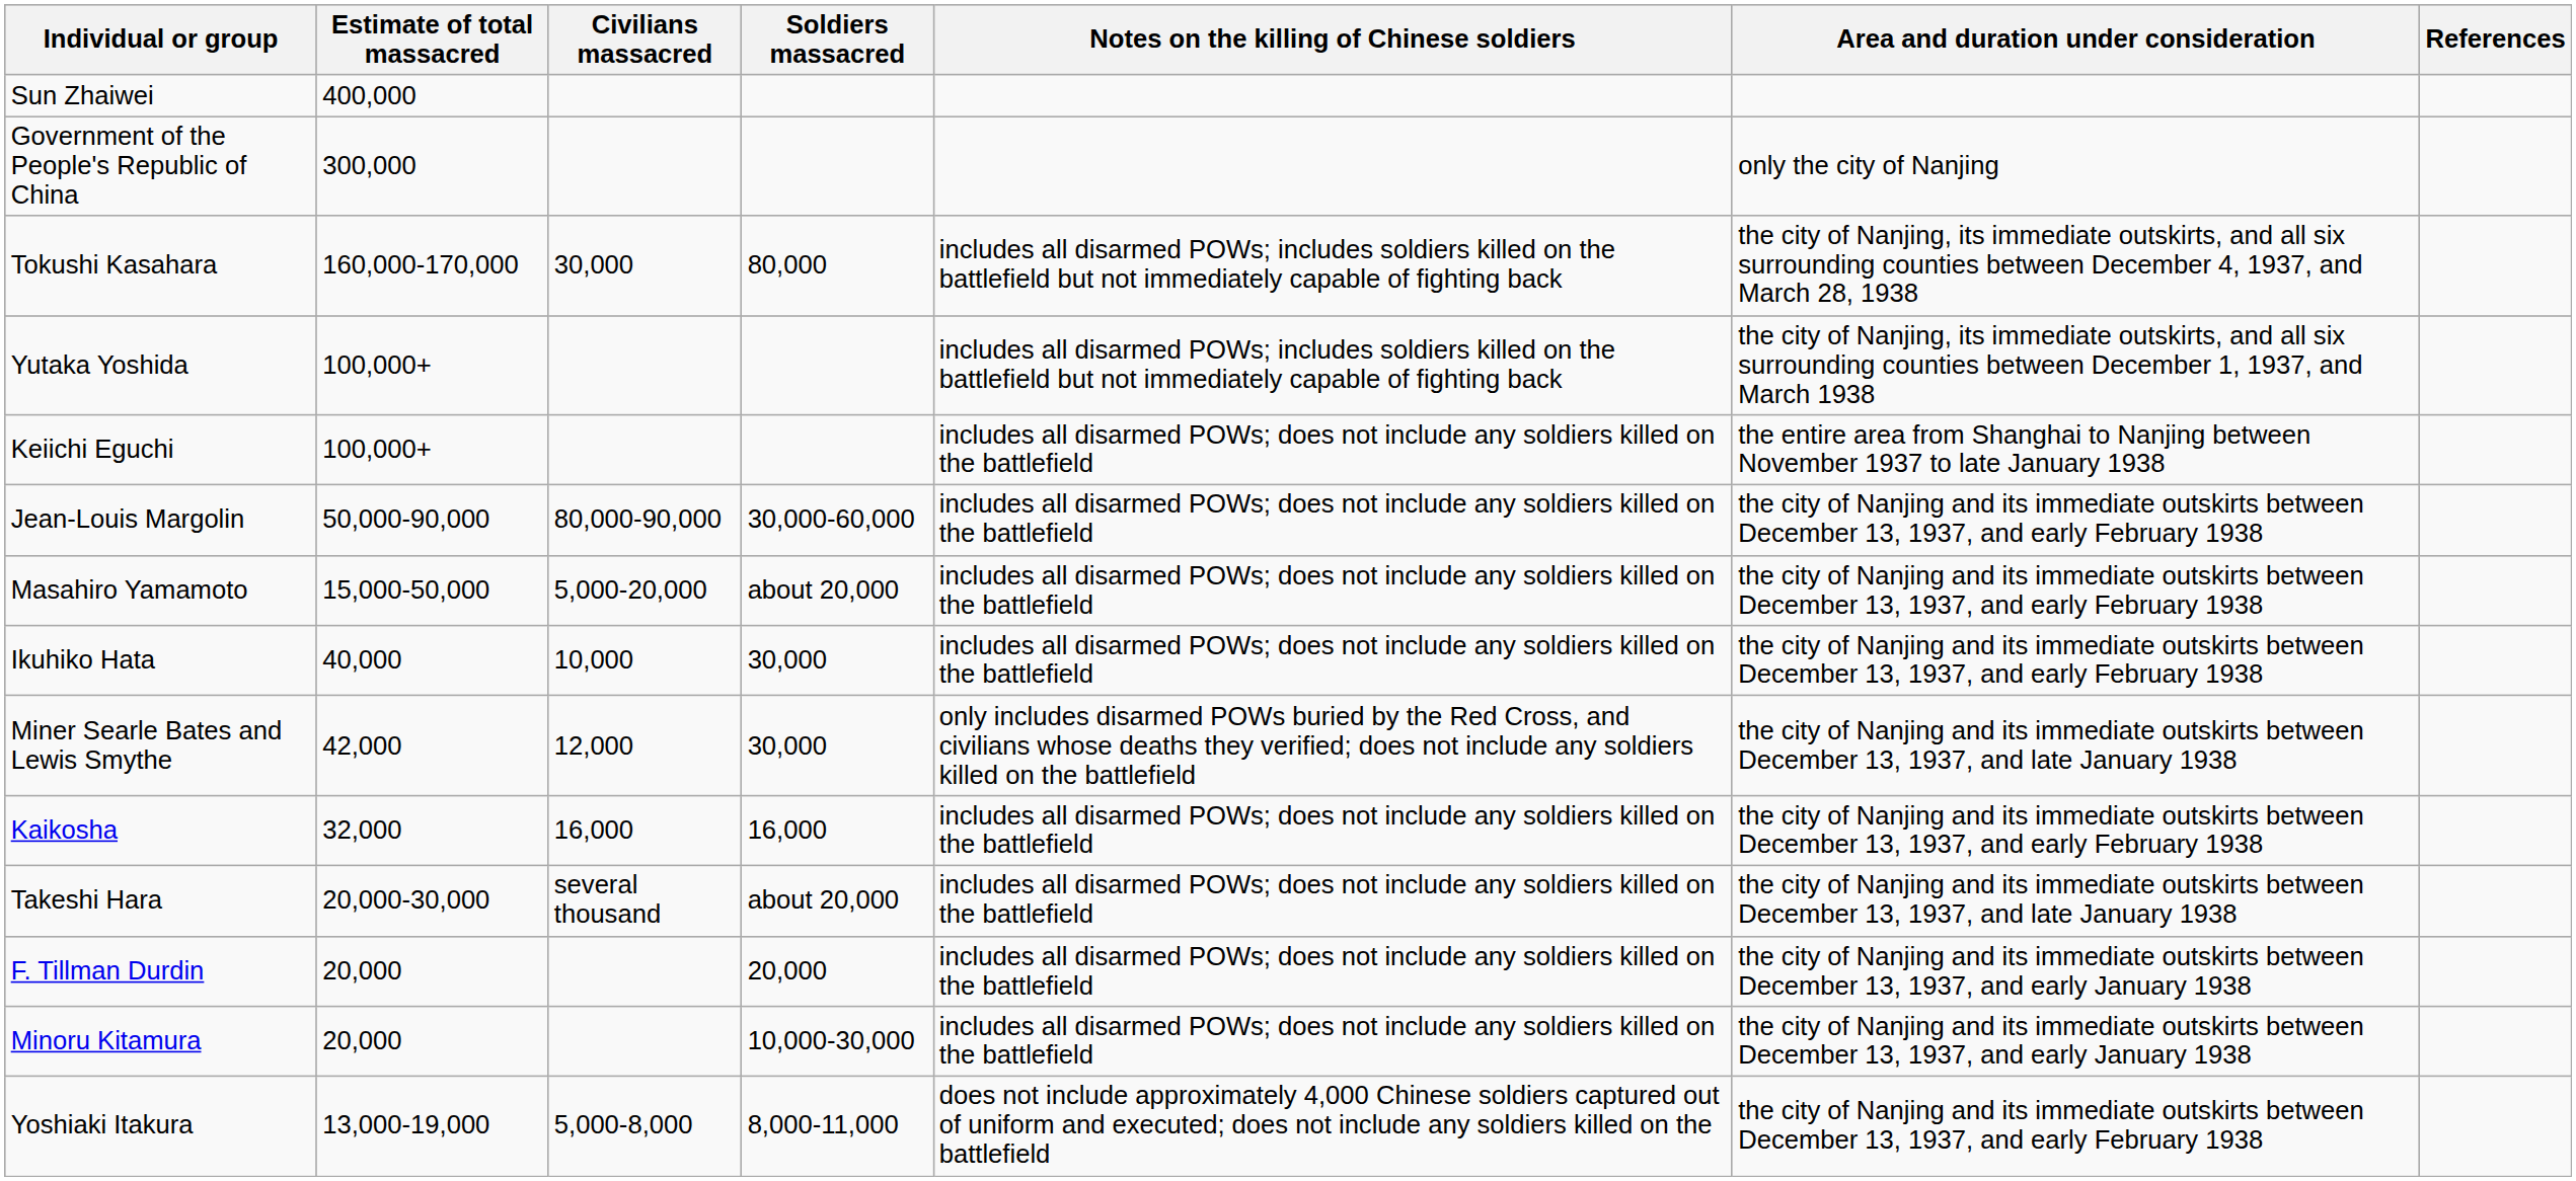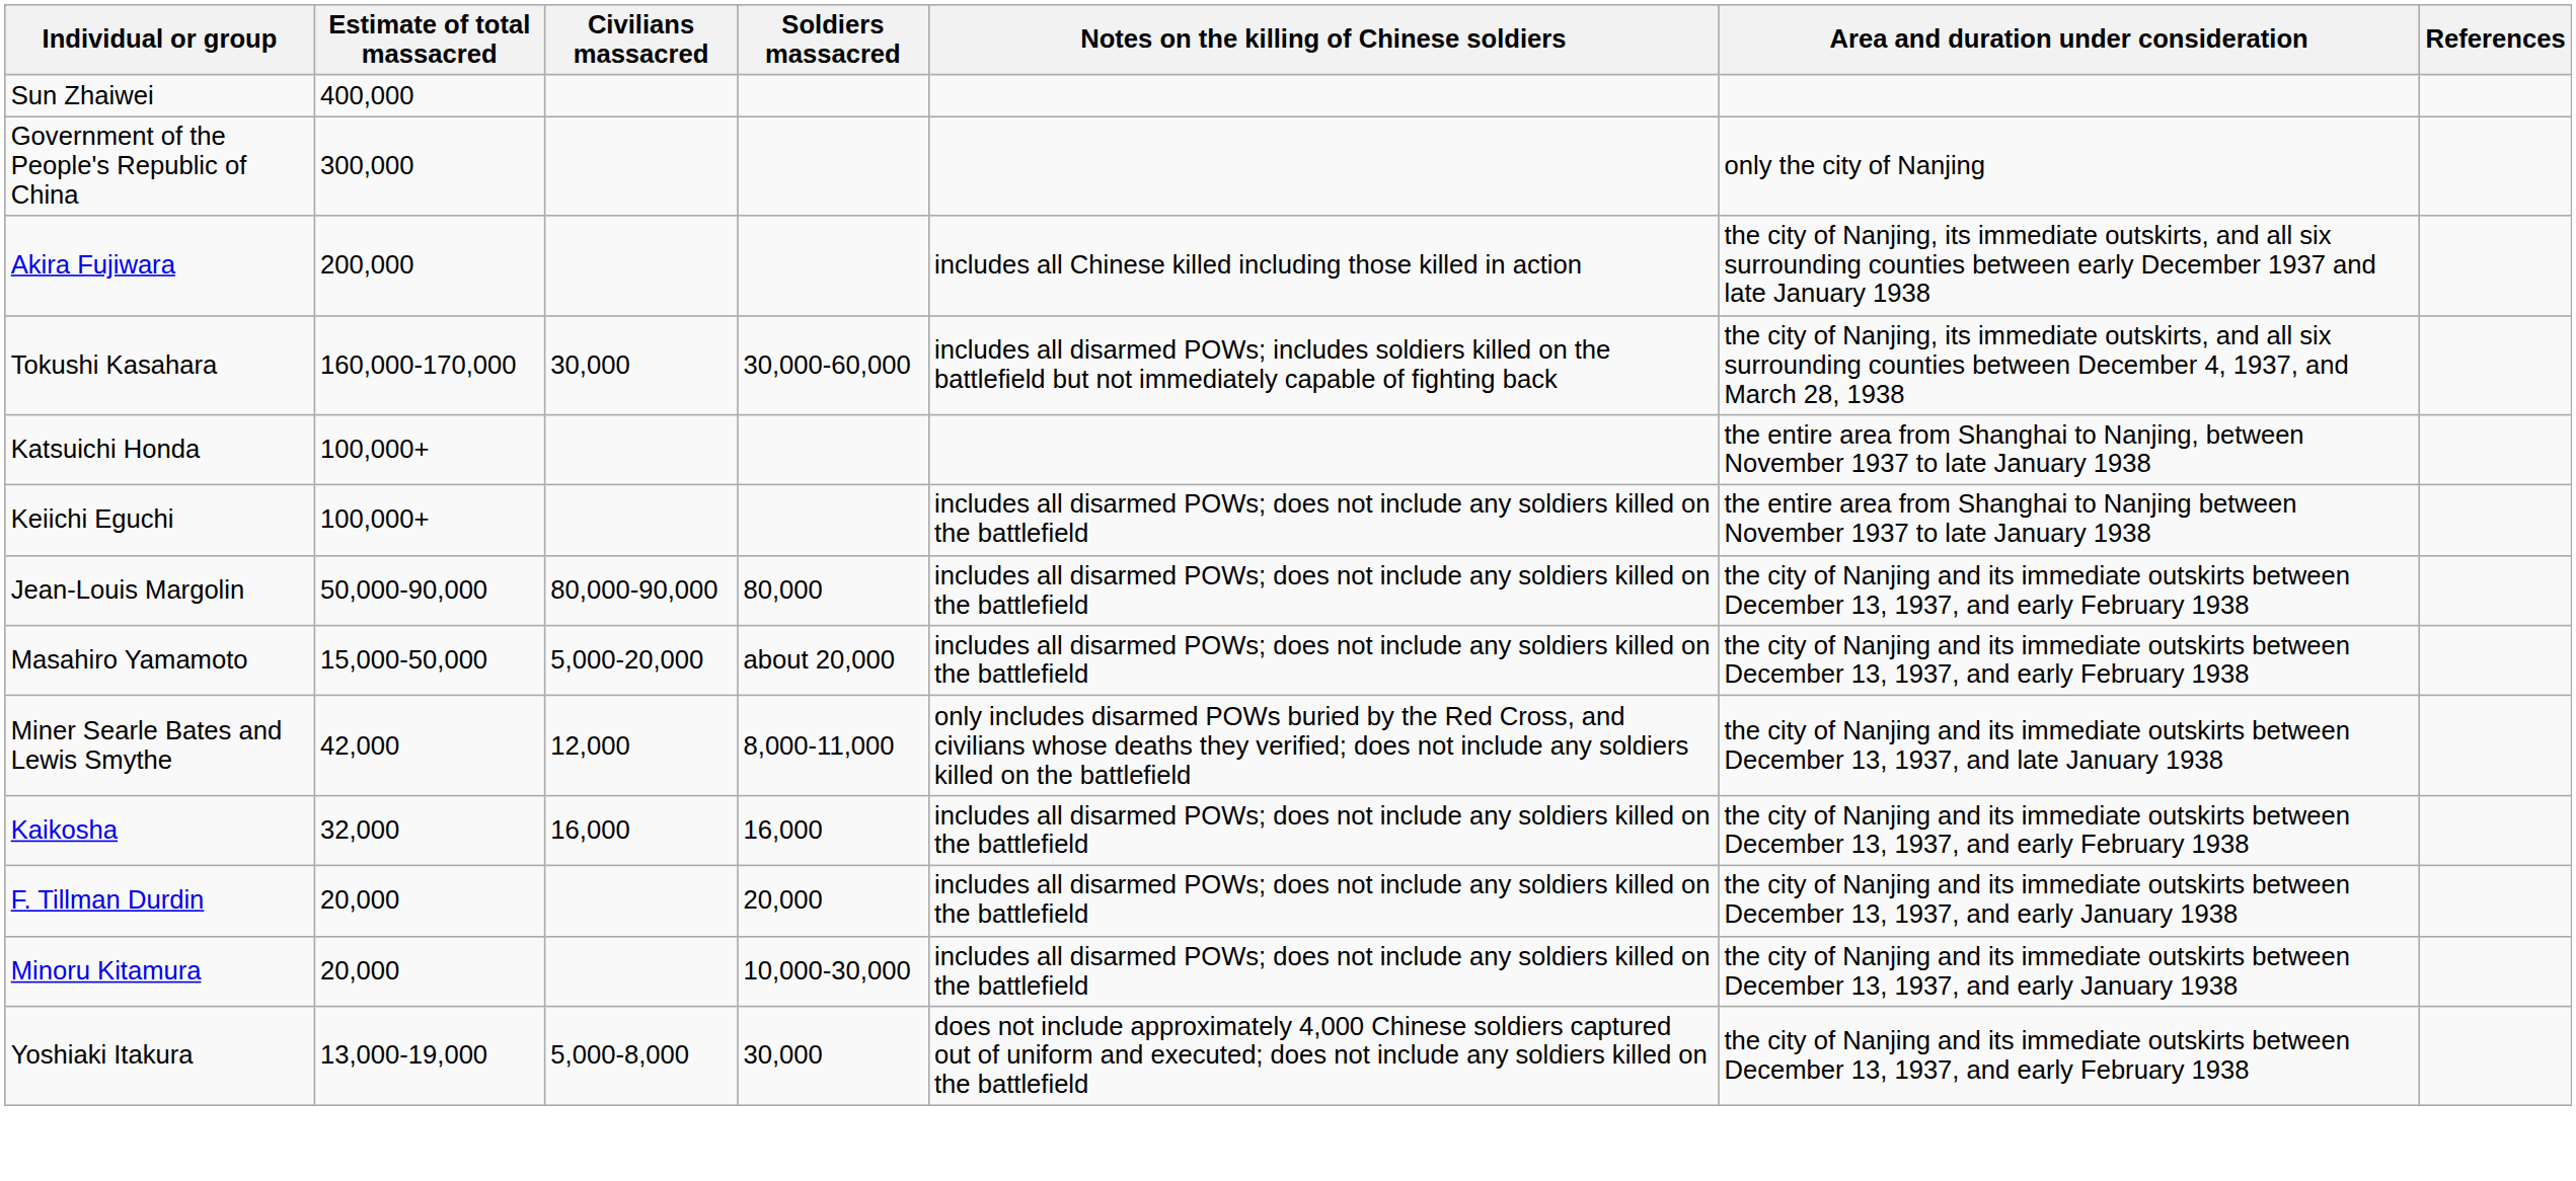 <table class="wikitable sortable" style="margin: 1em auto 1em auto;">
 <tr>
 <th>Individual or group</th>
 <th data-sort-type="number">Estimate of total massacred</th>
 <th data-sort-type="number">Civilians massacred</th>
 <th data-sort-type="number">Soldiers massacred</th>
 <th>Notes on the killing of Chinese soldiers</th>
 <th>Area and duration under consideration</th>
 <th>References</th>
 </tr>
 <tr>
 <td>Sun Zhaiwei</td>
 <td>400,000</td>
 <td></td>
 <td></td>
 <td></td>
 <td></td>
 <td></td>
 </tr>
 <tr>
 <td>Government of the People's Republic of China</td>
 <td>300,000</td>
 <td></td>
 <td></td>
 <td></td>
 <td>only the city of Nanjing</td>
 <td></td>
 </tr>
 <tr>
+<td><a href='#'>Akira Fujiwara</a></td>
+<td>200,000</td>
+<td></td>
+<td></td>
+<td>includes all Chinese killed including those killed in action</td>
+<td>the city of Nanjing, its immediate outskirts, and all six surrounding counties between early December 1937 and late January 1938</td>
+<td></td>
+</tr>
+<tr>
 <td>Tokushi Kasahara</td>
 <td>160,000-170,000</td>
 <td>30,000</td>
-<td>80,000</td>
+<td>30,000-60,000</td>
 <td>includes all disarmed POWs; includes soldiers killed on the battlefield but not immediately capable of fighting back</td>
 <td>the city of Nanjing, its immediate outskirts, and all six surrounding counties between December 4, 1937, and March 28, 1938</td>
 <td></td>
 </tr>
 <tr>
-<td>Yutaka Yoshida</td>
+<td>Katsuichi Honda</td>
 <td>100,000+</td>
 <td></td>
 <td></td>
-<td>includes all disarmed POWs; includes soldiers killed on the battlefield but not immediately capable of fighting back</td>
-<td>the city of Nanjing, its immediate outskirts, and all six surrounding counties between December 1, 1937, and March 1938</td>
+<td></td>
+<td>the entire area from Shanghai to Nanjing, between November 1937 to late January 1938</td>
 <td></td>
 </tr>
 <tr>
 <td>Keiichi Eguchi</td>
 <td>100,000+</td>
 <td></td>
 <td></td>
 <td>includes all disarmed POWs; does not include any soldiers killed on the battlefield</td>
 <td>the entire area from Shanghai to Nanjing between November 1937 to late January 1938</td>
 <td></td>
 </tr>
 <tr>
 <td>Jean-Louis Margolin</td>
 <td>50,000-90,000</td>
 <td>80,000-90,000</td>
-<td>30,000-60,000</td>
+<td>80,000</td>
 <td>includes all disarmed POWs; does not include any soldiers killed on the battlefield</td>
 <td>the city of Nanjing and its immediate outskirts between December 13, 1937, and early February 1938</td>
 <td></td>
 </tr>
 <tr>
 <td>Masahiro Yamamoto</td>
 <td>15,000-50,000</td>
 <td>5,000-20,000</td>
 <td data-sort-value=20000>about 20,000</td>
 <td>includes all disarmed POWs; does not include any soldiers killed on the battlefield</td>
 <td>the city of Nanjing and its immediate outskirts between December 13, 1937, and early February 1938</td>
 <td></td>
 </tr>
 <tr>
-<td>Ikuhiko Hata</td>
-<td>40,000</td>
-<td>10,000</td>
-<td>30,000</td>
-<td>includes all disarmed POWs; does not include any soldiers killed on the battlefield</td>
-<td>the city of Nanjing and its immediate outskirts between December 13, 1937, and early February 1938</td>
-<td></td>
-</tr>
-<tr>
 <td>Miner Searle Bates and Lewis Smythe</td>
 <td>42,000</td>
 <td>12,000</td>
-<td>30,000</td>
+<td>8,000-11,000</td>
 <td>only includes disarmed POWs buried by the Red Cross, and civilians whose deaths they verified; does not include any soldiers killed on the battlefield</td>
 <td>the city of Nanjing and its immediate outskirts between December 13, 1937, and late January 1938</td>
 <td></td>
 </tr>
 <tr>
 <td><a href='#'>Kaikosha</a></td>
 <td>32,000</td>
 <td>16,000</td>
 <td>16,000</td>
 <td>includes all disarmed POWs; does not include any soldiers killed on the battlefield</td>
 <td>the city of Nanjing and its immediate outskirts between December 13, 1937, and early February 1938</td>
-<td></td>
-</tr>
-<tr>
-<td>Takeshi Hara</td>
-<td>20,000-30,000</td>
-<td data-sort-value=5000>several thousand</td>
-<td data-sort-value=20000>about 20,000</td>
-<td>includes all disarmed POWs; does not include any soldiers killed on the battlefield</td>
-<td>the city of Nanjing and its immediate outskirts between December 13, 1937, and late January 1938</td>
 <td></td>
 </tr>
 <tr>
 <td><a href='#'>F. Tillman Durdin</a></td>
 <td>20,000</td>
 <td></td>
 <td>20,000</td>
 <td>includes all disarmed POWs; does not include any soldiers killed on the battlefield</td>
 <td>the city of Nanjing and its immediate outskirts between December 13, 1937, and early January 1938</td>
 <td></td>
 </tr>
 <tr>
 <td><a href='#'>Minoru Kitamura</a></td>
 <td>20,000</td>
 <td></td>
 <td>10,000-30,000</td>
 <td>includes all disarmed POWs; does not include any soldiers killed on the battlefield</td>
 <td>the city of Nanjing and its immediate outskirts between December 13, 1937, and early January 1938</td>
 <td></td>
 </tr>
 <tr>
 <td>Yoshiaki Itakura</td>
 <td>13,000-19,000</td>
 <td>5,000-8,000</td>
-<td>8,000-11,000</td>
+<td>30,000</td>
 <td>does not include approximately 4,000 Chinese soldiers captured out of uniform and executed; does not include any soldiers killed on the battlefield</td>
 <td>the city of Nanjing and its immediate outskirts between December 13, 1937, and early February 1938</td>
 <td></td>
 </tr>
 </table>
